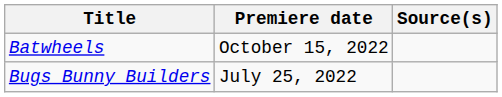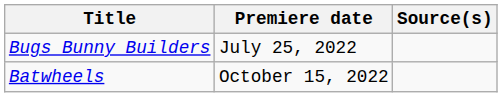 <table class="wikitable sortable">
 <tr>
 <th>Title</th>
 <th>Premiere date</th>
 <th>Source(s)</th>
 </tr>
 <tr>
+<td><em><a href='#'>Bugs Bunny Builders</a></em></td>
+<td>July 25, 2022</td>
+<td></td>
+</tr>
+<tr>
 <td><em><a href='#'>Batwheels</a></em></td>
 <td>October 15, 2022</td>
 <td></td>
 </tr>
-<tr>
-<td><em><a href='#'>Bugs Bunny Builders</a></em></td>
-<td>July 25, 2022</td>
-<td></td>
-</tr>
 </table>
